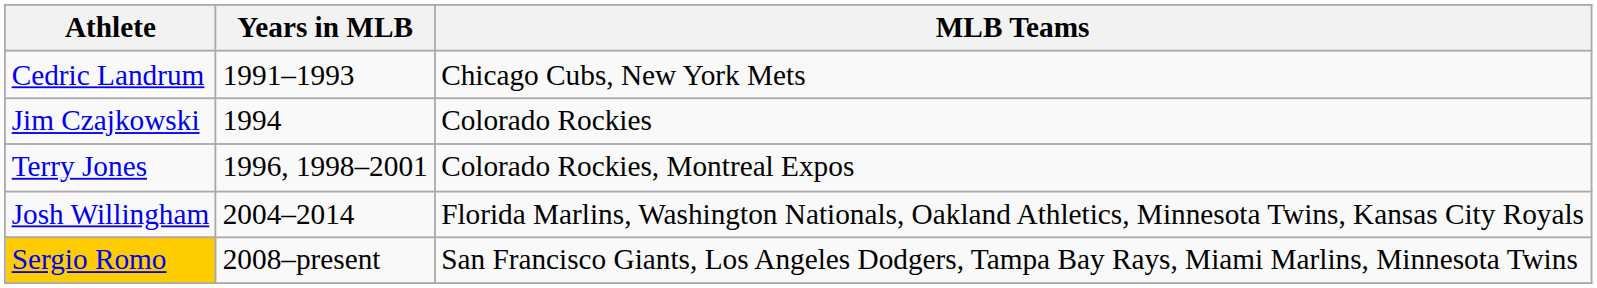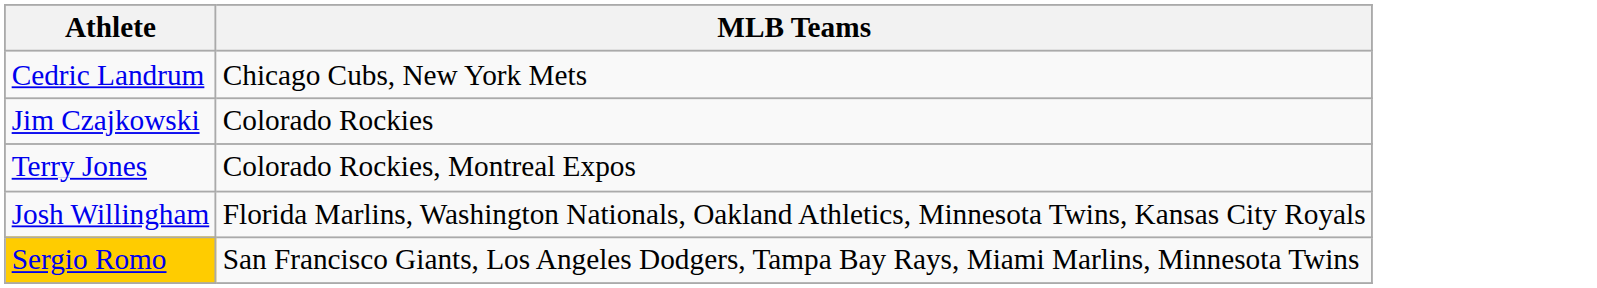 <table class="wikitable">
 <tr>
 <th>Athlete</th>
-<th>Years in MLB</th>
 <th>MLB Teams</th>
 </tr>
 <tr>
 <td><a href='#'>Cedric Landrum</a></td>
-<td>1991–1993</td>
 <td>Chicago Cubs, New York Mets</td>
 </tr>
 <tr>
 <td><a href='#'>Jim Czajkowski</a></td>
-<td>1994</td>
 <td>Colorado Rockies</td>
 </tr>
 <tr>
 <td><a href='#'>Terry Jones</a></td>
-<td>1996, 1998–2001</td>
 <td>Colorado Rockies, Montreal Expos</td>
 </tr>
 <tr>
 <td><a href='#'>Josh Willingham</a></td>
-<td>2004–2014</td>
 <td>Florida Marlins, Washington Nationals, Oakland Athletics, Minnesota Twins, Kansas City Royals</td>
 </tr>
 <tr>
 <td bgcolor="#FFCC00"><a href='#'>Sergio Romo</a></td>
-<td>2008–present</td>
 <td>San Francisco Giants, Los Angeles Dodgers, Tampa Bay Rays, Miami Marlins, Minnesota Twins</td>
 </tr>
 </table>
